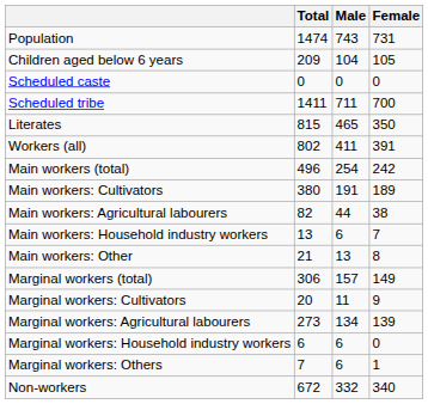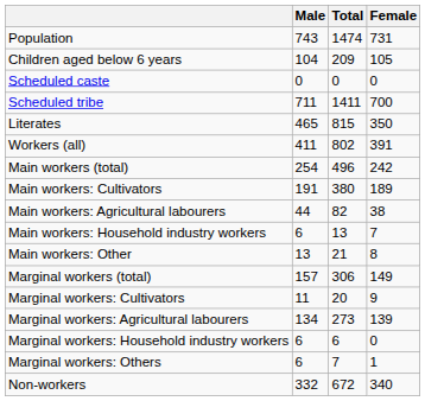 <table class="wikitable sortable">
 <tr>
 <th></th>
+<th>Male</th>
 <th>Total</th>
-<th>Male</th>
 <th>Female</th>
 </tr>
 <tr>
 <td>Population</td>
+<td>743</td>
 <td>1474</td>
-<td>743</td>
 <td>731</td>
 </tr>
 <tr>
 <td>Children aged below 6 years</td>
+<td>104</td>
 <td>209</td>
-<td>104</td>
 <td>105</td>
 </tr>
 <tr>
 <td><a href='#'>Scheduled caste</a></td>
 <td>0</td>
 <td>0</td>
 <td>0</td>
 </tr>
 <tr>
 <td><a href='#'>Scheduled tribe</a></td>
+<td>711</td>
 <td>1411</td>
-<td>711</td>
 <td>700</td>
 </tr>
 <tr>
 <td>Literates</td>
+<td>465</td>
 <td>815</td>
-<td>465</td>
 <td>350</td>
 </tr>
 <tr>
 <td>Workers (all)</td>
+<td>411</td>
 <td>802</td>
-<td>411</td>
 <td>391</td>
 </tr>
 <tr>
 <td>Main workers (total)</td>
+<td>254</td>
 <td>496</td>
-<td>254</td>
 <td>242</td>
 </tr>
 <tr>
 <td>Main workers: Cultivators</td>
+<td>191</td>
 <td>380</td>
-<td>191</td>
 <td>189</td>
 </tr>
 <tr>
 <td>Main workers: Agricultural labourers</td>
+<td>44</td>
 <td>82</td>
-<td>44</td>
 <td>38</td>
 </tr>
 <tr>
 <td>Main workers: Household industry workers</td>
+<td>6</td>
 <td>13</td>
-<td>6</td>
 <td>7</td>
 </tr>
 <tr>
 <td>Main workers: Other</td>
+<td>13</td>
 <td>21</td>
-<td>13</td>
 <td>8</td>
 </tr>
 <tr>
 <td>Marginal workers (total)</td>
+<td>157</td>
 <td>306</td>
-<td>157</td>
 <td>149</td>
 </tr>
 <tr>
 <td>Marginal workers: Cultivators</td>
+<td>11</td>
 <td>20</td>
-<td>11</td>
 <td>9</td>
 </tr>
 <tr>
 <td>Marginal workers: Agricultural labourers</td>
+<td>134</td>
 <td>273</td>
-<td>134</td>
 <td>139</td>
 </tr>
 <tr>
 <td>Marginal workers: Household industry workers</td>
 <td>6</td>
 <td>6</td>
 <td>0</td>
 </tr>
 <tr>
 <td>Marginal workers: Others</td>
+<td>6</td>
 <td>7</td>
-<td>6</td>
 <td>1</td>
 </tr>
 <tr>
 <td>Non-workers</td>
+<td>332</td>
 <td>672</td>
-<td>332</td>
 <td>340</td>
 </tr>
 </table>
